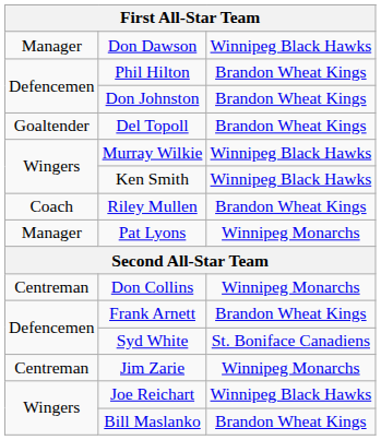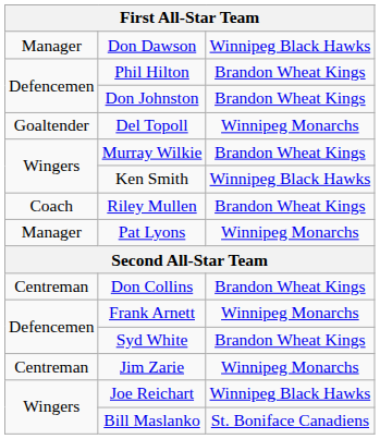 <table class="wikitable" style="text-align:center">
 <tr>
 </tr>
 <tr align="center">
 <th colspan="6">First All-Star Team</th>
 </tr>
 <tr>
 <td>Manager</td>
 <td><a href='#'>Don Dawson</a></td>
 <td><a href='#'>Winnipeg Black Hawks</a></td>
 </tr>
 <tr>
 <td rowspan="2">Defencemen</td>
 <td><a href='#'>Phil Hilton</a></td>
 <td><a href='#'>Brandon Wheat Kings</a></td>
 </tr>
 <tr>
 <td><a href='#'>Don Johnston</a></td>
 <td><a href='#'>Brandon Wheat Kings</a></td>
 </tr>
 <tr>
 <td>Goaltender</td>
 <td><a href='#'>Del Topoll</a></td>
-<td><a href='#'>Brandon Wheat Kings</a></td>
+<td><a href='#'>Winnipeg Monarchs</a></td>
 </tr>
 <tr>
 <td rowspan="2">Wingers</td>
 <td><a href='#'>Murray Wilkie</a></td>
-<td><a href='#'>Winnipeg Black Hawks</a></td>
+<td><a href='#'>Brandon Wheat Kings</a></td>
 </tr>
 <tr>
 <td>Ken Smith</td>
 <td><a href='#'>Winnipeg Black Hawks</a></td>
 </tr>
 <tr>
 <td>Coach</td>
 <td><a href='#'>Riley Mullen</a></td>
 <td><a href='#'>Brandon Wheat Kings</a></td>
 </tr>
 <tr>
 <td>Manager</td>
 <td><a href='#'>Pat Lyons</a></td>
 <td><a href='#'>Winnipeg Monarchs</a></td>
 </tr>
 <tr>
 <th colspan="6">Second All-Star Team</th>
 </tr>
 <tr>
 <td>Centreman</td>
 <td><a href='#'>Don Collins</a></td>
-<td><a href='#'>Winnipeg Monarchs</a></td>
+<td><a href='#'>Brandon Wheat Kings</a></td>
 </tr>
 <tr>
 <td rowspan="2">Defencemen</td>
 <td><a href='#'>Frank Arnett</a></td>
-<td><a href='#'>Brandon Wheat Kings</a></td>
+<td><a href='#'>Winnipeg Monarchs</a></td>
 </tr>
 <tr>
 <td><a href='#'>Syd White</a></td>
-<td><a href='#'>St. Boniface Canadiens</a></td>
+<td><a href='#'>Brandon Wheat Kings</a></td>
 </tr>
 <tr>
 <td>Centreman</td>
 <td><a href='#'>Jim Zarie</a></td>
 <td><a href='#'>Winnipeg Monarchs</a></td>
 </tr>
 <tr>
 <td rowspan="2">Wingers</td>
 <td><a href='#'>Joe Reichart</a></td>
 <td><a href='#'>Winnipeg Black Hawks</a></td>
 </tr>
 <tr>
 <td><a href='#'>Bill Maslanko</a></td>
-<td><a href='#'>Brandon Wheat Kings</a></td>
+<td><a href='#'>St. Boniface Canadiens</a></td>
 </tr>
 </table>
